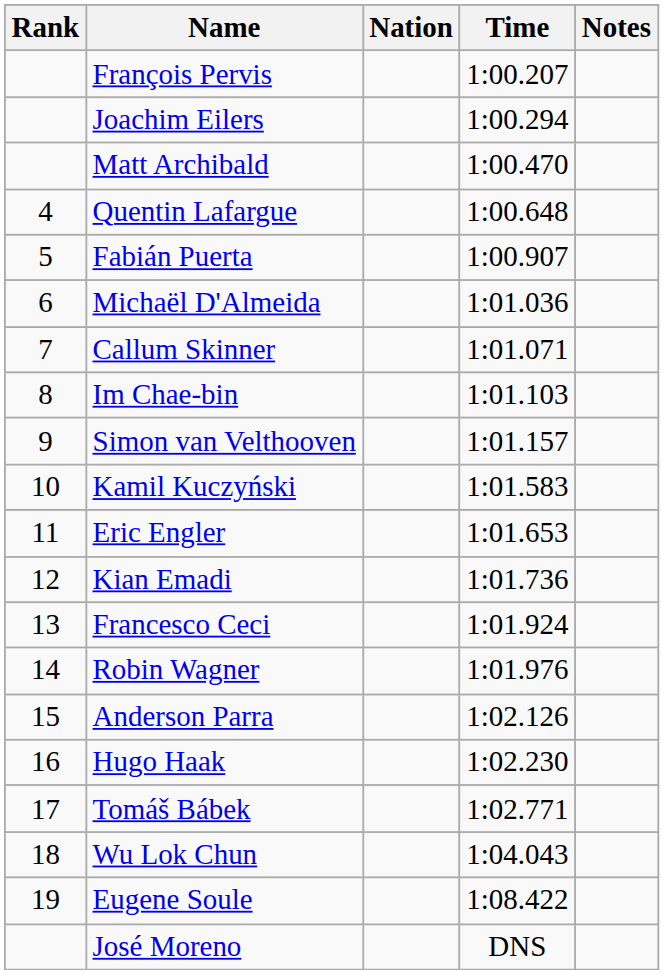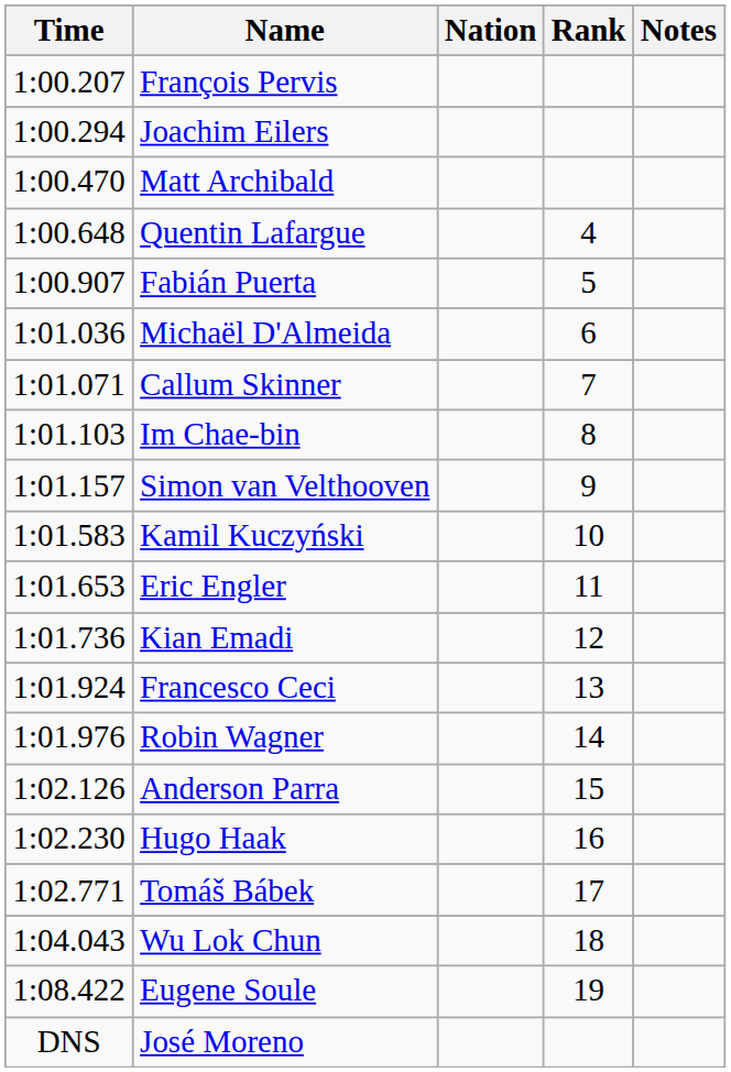 <table class="wikitable sortable" style="text-align:center">
 <tr>
-<th>Rank</th>
+<th>Time</th>
 <th>Name</th>
 <th>Nation</th>
-<th>Time</th>
+<th>Rank</th>
 <th>Notes</th>
 </tr>
 <tr>
-<td></td>
+<td>1:00.207</td>
 <td align=left><a href='#'>François Pervis</a></td>
 <td align=left></td>
-<td>1:00.207</td>
+<td></td>
 <td></td>
 </tr>
 <tr>
-<td></td>
+<td>1:00.294</td>
 <td align=left><a href='#'>Joachim Eilers</a></td>
 <td align=left></td>
-<td>1:00.294</td>
+<td></td>
 <td></td>
 </tr>
 <tr>
-<td></td>
+<td>1:00.470</td>
 <td align=left><a href='#'>Matt Archibald</a></td>
 <td align=left></td>
-<td>1:00.470</td>
+<td></td>
 <td></td>
 </tr>
 <tr>
-<td>4</td>
+<td>1:00.648</td>
 <td align=left><a href='#'>Quentin Lafargue</a></td>
 <td align=left></td>
-<td>1:00.648</td>
+<td>4</td>
 <td></td>
 </tr>
 <tr>
-<td>5</td>
+<td>1:00.907</td>
 <td align=left><a href='#'>Fabián Puerta</a></td>
 <td align=left></td>
-<td>1:00.907</td>
+<td>5</td>
 <td></td>
 </tr>
 <tr>
-<td>6</td>
+<td>1:01.036</td>
 <td align=left><a href='#'>Michaël D'Almeida</a></td>
 <td align=left></td>
-<td>1:01.036</td>
+<td>6</td>
 <td></td>
 </tr>
 <tr>
-<td>7</td>
+<td>1:01.071</td>
 <td align=left><a href='#'>Callum Skinner</a></td>
 <td align=left></td>
-<td>1:01.071</td>
+<td>7</td>
 <td></td>
 </tr>
 <tr>
-<td>8</td>
+<td>1:01.103</td>
 <td align=left><a href='#'>Im Chae-bin</a></td>
 <td align=left></td>
-<td>1:01.103</td>
+<td>8</td>
 <td></td>
 </tr>
 <tr>
-<td>9</td>
+<td>1:01.157</td>
 <td align=left><a href='#'>Simon van Velthooven</a></td>
 <td align=left></td>
-<td>1:01.157</td>
+<td>9</td>
 <td></td>
 </tr>
 <tr>
-<td>10</td>
+<td>1:01.583</td>
 <td align=left><a href='#'>Kamil Kuczyński</a></td>
 <td align=left></td>
-<td>1:01.583</td>
+<td>10</td>
 <td></td>
 </tr>
 <tr>
-<td>11</td>
+<td>1:01.653</td>
 <td align=left><a href='#'>Eric Engler</a></td>
 <td align=left></td>
-<td>1:01.653</td>
+<td>11</td>
 <td></td>
 </tr>
 <tr>
-<td>12</td>
+<td>1:01.736</td>
 <td align=left><a href='#'>Kian Emadi</a></td>
 <td align=left></td>
-<td>1:01.736</td>
+<td>12</td>
 <td></td>
 </tr>
 <tr>
-<td>13</td>
+<td>1:01.924</td>
 <td align=left><a href='#'>Francesco Ceci</a></td>
 <td align=left></td>
-<td>1:01.924</td>
+<td>13</td>
 <td></td>
 </tr>
 <tr>
-<td>14</td>
+<td>1:01.976</td>
 <td align=left><a href='#'>Robin Wagner</a></td>
 <td align=left></td>
-<td>1:01.976</td>
+<td>14</td>
 <td></td>
 </tr>
 <tr>
-<td>15</td>
+<td>1:02.126</td>
 <td align=left><a href='#'>Anderson Parra</a></td>
 <td align=left></td>
-<td>1:02.126</td>
+<td>15</td>
 <td></td>
 </tr>
 <tr>
-<td>16</td>
+<td>1:02.230</td>
 <td align=left><a href='#'>Hugo Haak</a></td>
 <td align=left></td>
-<td>1:02.230</td>
+<td>16</td>
 <td></td>
 </tr>
 <tr>
-<td>17</td>
+<td>1:02.771</td>
 <td align=left><a href='#'>Tomáš Bábek</a></td>
 <td align=left></td>
-<td>1:02.771</td>
+<td>17</td>
 <td></td>
 </tr>
 <tr>
-<td>18</td>
+<td>1:04.043</td>
 <td align=left><a href='#'>Wu Lok Chun</a></td>
 <td align=left></td>
-<td>1:04.043</td>
+<td>18</td>
 <td></td>
 </tr>
 <tr>
-<td>19</td>
+<td>1:08.422</td>
 <td align=left><a href='#'>Eugene Soule</a></td>
 <td align=left></td>
-<td>1:08.422</td>
+<td>19</td>
 <td></td>
 </tr>
 <tr>
-<td></td>
+<td>DNS</td>
 <td align=left><a href='#'>José Moreno</a></td>
 <td align=left></td>
-<td>DNS</td>
+<td></td>
 <td></td>
 </tr>
 </table>
